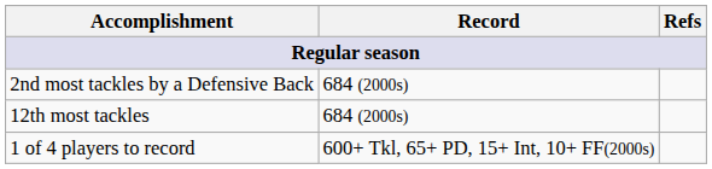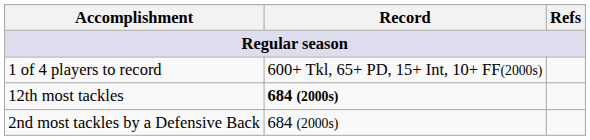 <table class="wikitable">
 <tr>
 </tr>
 <tr>
 <th>Accomplishment</th>
 <th>Record</th>
 <th>Refs</th>
 </tr>
 <tr>
 <th style="background:#dde;" colspan="3">Regular season</th>
 </tr>
 <tr>
+<td>1 of 4 players to record</td>
+<td>600+ Tkl, 65+ PD, 15+ Int, 10+ FF<small>(2000s)</small></td>
+<td></td>
+</tr>
+<tr>
+<td>12th most tackles</td>
+<td><strong>684 <small>(2000s)</small></strong></td>
+<td></td>
+</tr>
+<tr>
 <td>2nd most tackles by a Defensive Back</td>
 <td>684 <small>(2000s)</small></td>
 <td></td>
 </tr>
-<tr>
-<td>12th most tackles</td>
-<td>684 <small>(2000s)</small></td>
-<td></td>
-</tr>
-<tr>
-<td>1 of 4 players to record</td>
-<td>600+ Tkl, 65+ PD, 15+ Int, 10+ FF<small>(2000s)</small></td>
-<td></td>
-</tr>
 </table>
